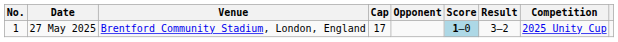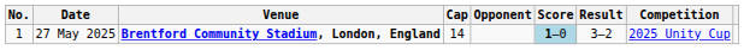 <table class="wikitable sortable">
 <tr>
 <th scope="col">No.</th>
 <th scope="col">Date</th>
 <th scope="col">Venue</th>
 <th scope="col">Cap</th>
 <th scope="col">Opponent</th>
 <th scope="col">Score</th>
 <th scope="col">Result</th>
 <th scope="col">Competition</th>
 <th scope="col" class="unsortable"></th>
 </tr>
 <tr>
 <td style="text-align: center;">1</td>
 <td>27 May 2025</td>
-<td><a href='#'>Brentford Community Stadium</a>, London, England</td>
-<td style="text-align: center;">17</td>
+<td><strong><a href='#'>Brentford Community Stadium</a>, London, England</strong></td>
+<td style="text-align: center;">14</td>
 <td></td>
 <td style="background: lightblue; text-align: center;"><strong>1</strong>–0</td>
 <td style="text-align: center;">3–2</td>
 <td><a href='#'>2025 Unity Cup</a></td>
 <td style="text-align: center;"></td>
 </tr>
 </table>
